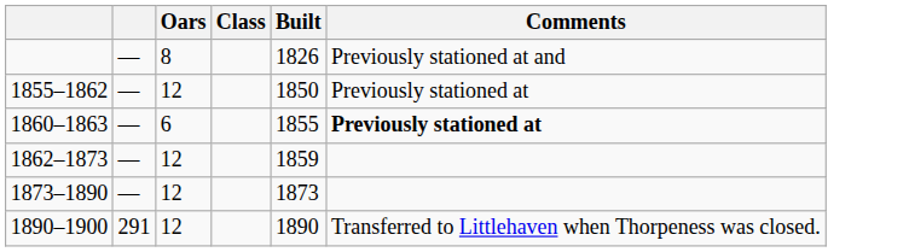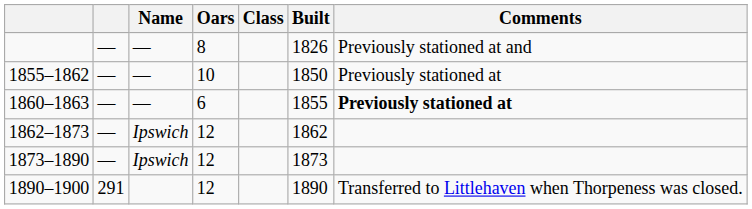 <table class="wikitable sortable">
 <tr>
 <th></th>
 <th></th>
+<th>Name</th>
 <th>Oars</th>
 <th>Class</th>
 <th>Built</th>
 <th class=unsortable>Comments</th>
 </tr>
 <tr>
 <td></td>
+<td>—</td>
 <td>—</td>
 <td>8</td>
 <td></td>
 <td>1826</td>
 <td>Previously stationed at  and </td>
 </tr>
 <tr>
 <td>1855–1862</td>
 <td>—</td>
-<td>12</td>
+<td>—</td>
+<td>10</td>
 <td></td>
 <td>1850</td>
 <td>Previously stationed at </td>
 </tr>
 <tr>
 <td>1860–1863</td>
+<td>—</td>
 <td>—</td>
 <td>6</td>
 <td></td>
 <td>1855</td>
 <td><strong>Previously stationed at </strong></td>
 </tr>
 <tr>
 <td>1862–1873</td>
 <td>—</td>
+<td><em>Ipswich</em></td>
 <td>12</td>
 <td></td>
-<td>1859</td>
+<td>1862</td>
 <td></td>
 </tr>
 <tr>
 <td>1873–1890</td>
 <td>—</td>
+<td><em>Ipswich</em></td>
 <td>12</td>
 <td></td>
 <td>1873</td>
 <td></td>
 </tr>
 <tr>
 <td>1890–1900</td>
 <td>291</td>
+<td><em></em></td>
 <td>12</td>
 <td></td>
 <td>1890</td>
 <td>Transferred to <a href='#'>Littlehaven</a> when Thorpeness was closed.</td>
 </tr>
 </table>
